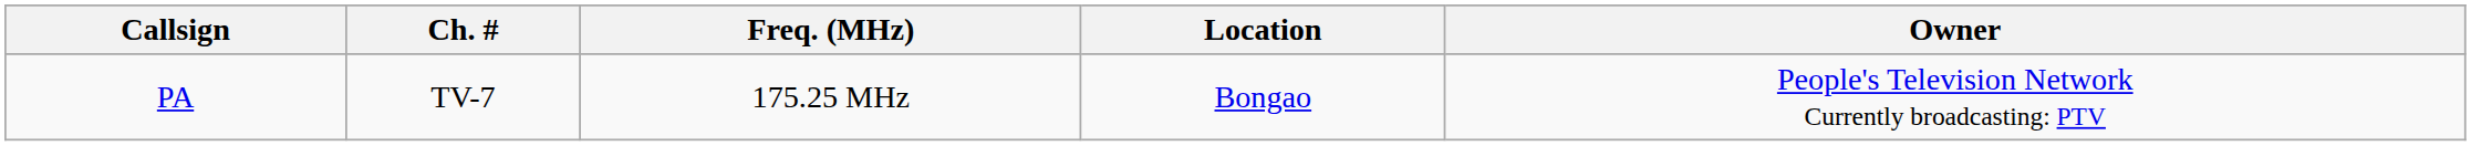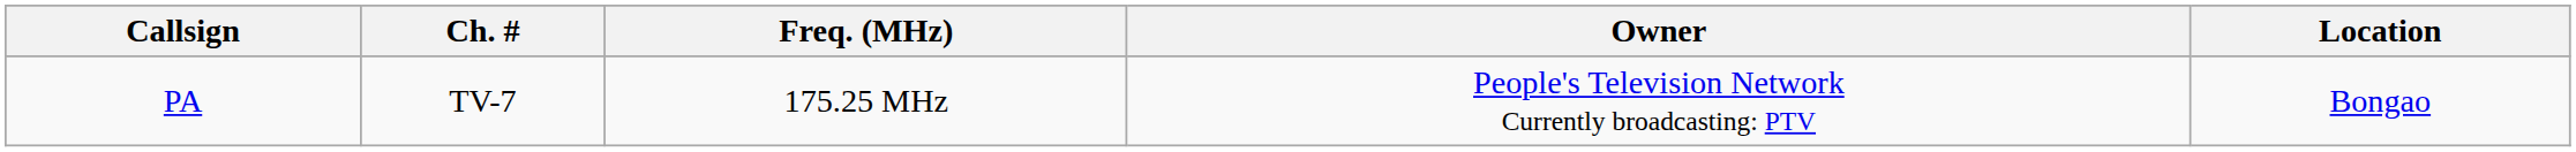 <table class="wikitable" style="width:100%; text-align:center;">
 <tr>
 <th>Callsign</th>
 <th>Ch. #</th>
 <th>Freq. (MHz)</th>
+<th>Owner</th>
 <th>Location</th>
-<th>Owner</th>
 </tr>
 <tr>
 <td><a href='#'>PA</a></td>
 <td>TV-7</td>
 <td>175.25 MHz</td>
+<td><a href='#'>People's Television Network</a><br><small>Currently broadcasting: <a href='#'>PTV</a></small></td>
 <td><a href='#'>Bongao</a></td>
-<td><a href='#'>People's Television Network</a><br><small>Currently broadcasting: <a href='#'>PTV</a></small></td>
 </tr>
 </table>
